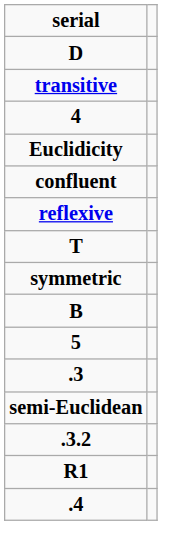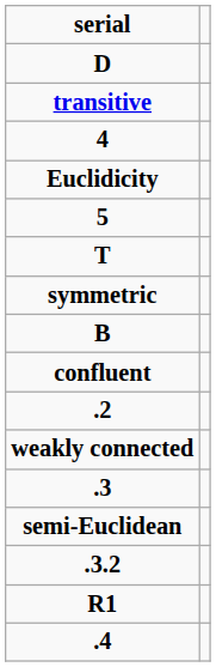 <table class="wikitable">
 <tr>
 <td align="center"><strong>serial</strong></td>
 <td></td>
 </tr>
 <tr>
 <td align="center"><strong>D</strong></td>
 <td></td>
 </tr>
 <tr>
 <td align="center"><a href='#'><strong>transitive</strong></a></td>
 <td></td>
 </tr>
 <tr>
 <td align="center"><strong>4</strong></td>
 <td></td>
 </tr>
 <tr>
 <td align="center"><strong>Euclidicity</strong></td>
 <td></td>
 </tr>
 <tr>
-<td align="center"><strong>confluent</strong></td>
-<td></td>
-</tr>
-<tr>
-<td align="center"><a href='#'><strong>reflexive</strong></a></td>
+<td align="center"><strong>5</strong></td>
 <td></td>
 </tr>
 <tr>
 <td align="center"><strong>T</strong></td>
 <td></td>
 </tr>
 <tr>
 <td align="center"><strong>symmetric</strong></td>
 <td></td>
 </tr>
 <tr>
 <td align="center"><strong>B</strong></td>
 <td></td>
 </tr>
 <tr>
-<td align="center"><strong>5</strong></td>
+<td align="center"><strong>confluent</strong></td>
+<td></td>
+</tr>
+<tr>
+<td align="center"><strong>.2</strong></td>
+<td></td>
+</tr>
+<tr>
+<td align="center"><strong>weakly connected</strong></td>
 <td></td>
 </tr>
 <tr>
 <td align="center"><strong>.3</strong></td>
 <td></td>
 </tr>
 <tr>
 <td align="center"><strong>semi-Euclidean</strong></td>
 <td></td>
 </tr>
 <tr>
 <td align="center"><strong>.3.2</strong></td>
 <td></td>
 </tr>
 <tr>
 <td align="center"><strong>R1</strong></td>
 <td></td>
 </tr>
 <tr>
 <td align="center"><strong>.4</strong></td>
 <td></td>
 </tr>
 </table>
